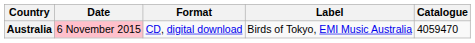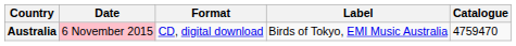 <table class="wikitable plainrowheaders">
 <tr>
 <th scope="col">Country</th>
 <th scope="col">Date</th>
 <th scope="col">Format</th>
 <th scope="col">Label</th>
 <th scope="col">Catalogue</th>
 </tr>
 <tr>
 <th scope="row">Australia</th>
 <td style="background: pink;">6 November 2015</td>
 <td><a href='#'>CD</a>, <a href='#'>digital download</a></td>
 <td>Birds of Tokyo, <a href='#'>EMI Music Australia</a></td>
-<td>4059470</td>
+<td>4759470</td>
 </tr>
 </table>
